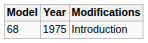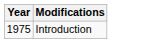 <table class="wikitable">
 <tr>
-<th>Model</th>
 <th>Year</th>
 <th>Modifications</th>
 </tr>
 <tr>
-<td>68</td>
 <td>1975</td>
 <td>Introduction</td>
 </tr>
 </table>
